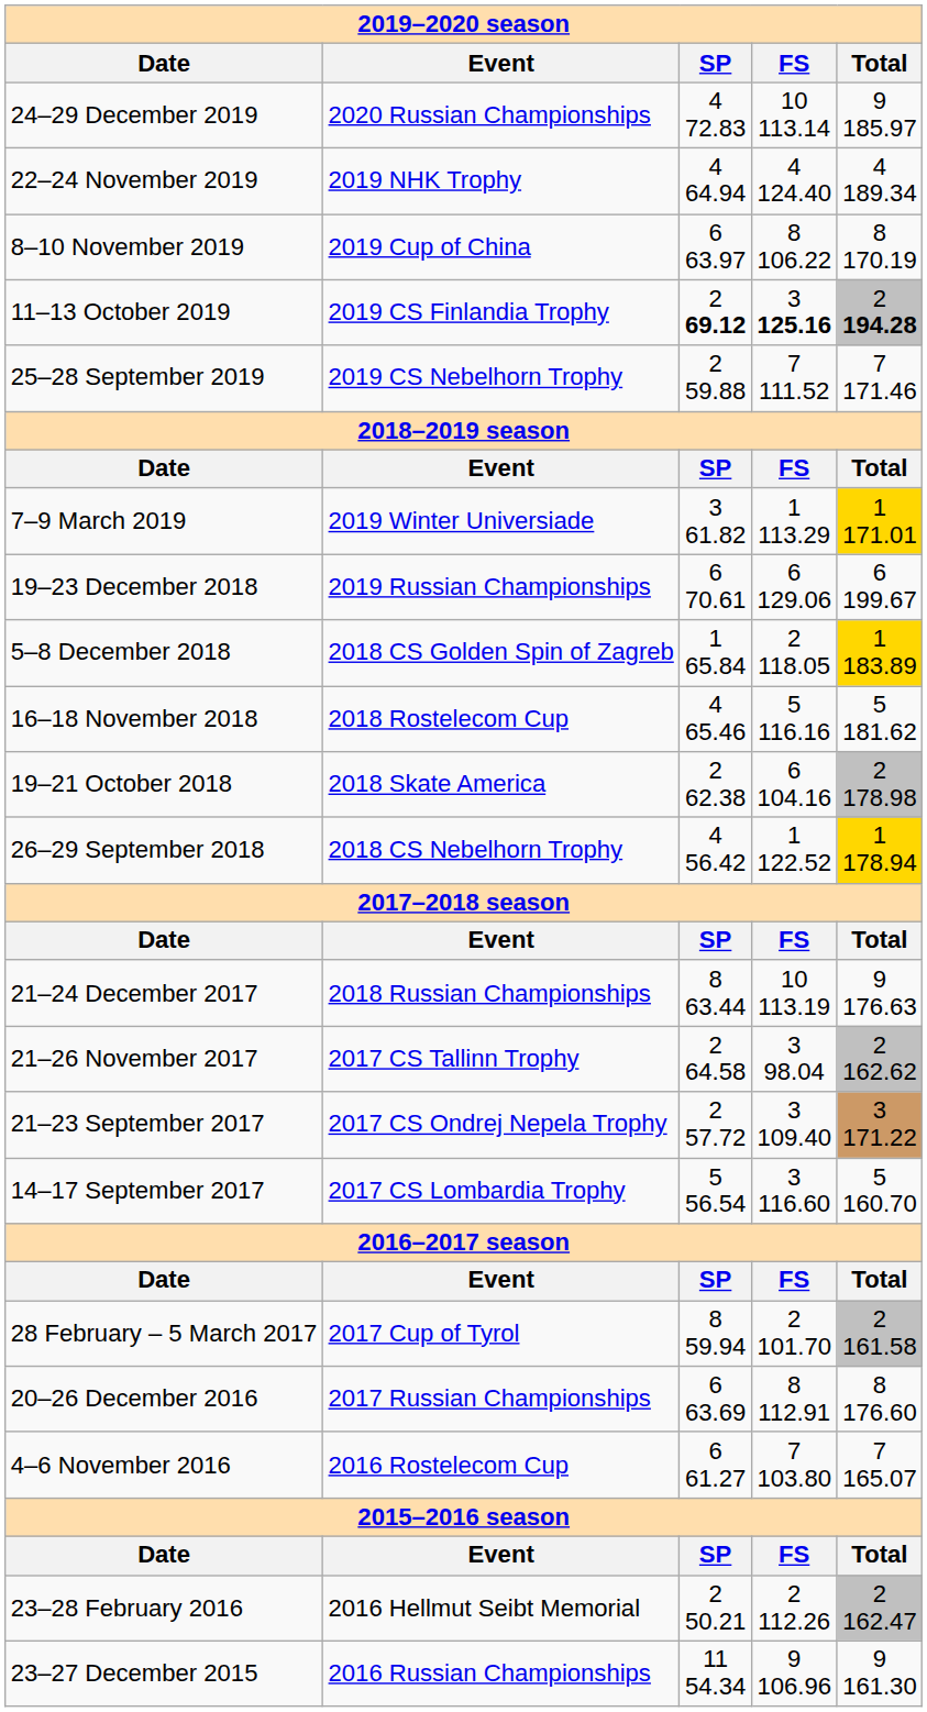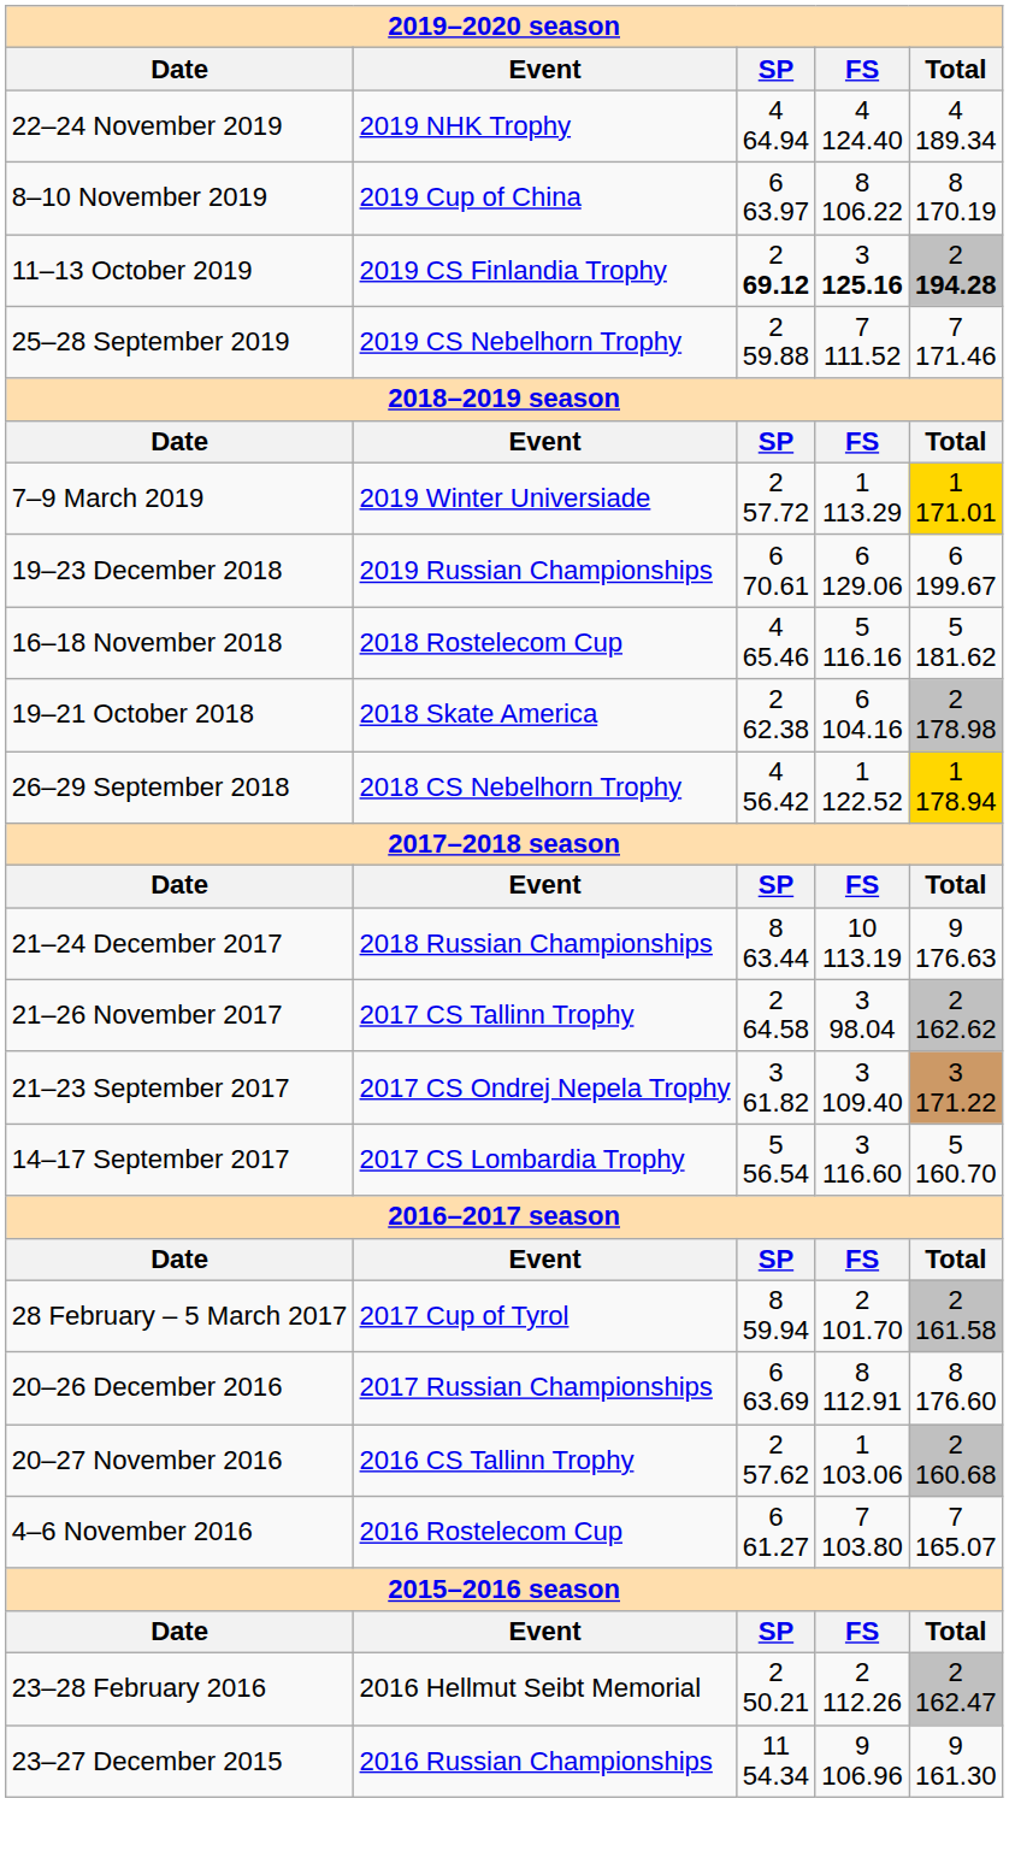 <table class="wikitable">
 <tr>
 <td colspan="5" style="background-color: #ffdead; " align="center"><a href='#'><strong>2019–2020 season</strong></a></td>
 </tr>
 <tr>
 <th>Date</th>
 <th>Event</th>
 <th><a href='#'>SP</a></th>
 <th><a href='#'>FS</a></th>
 <th>Total</th>
-</tr>
-<tr>
-<td>24–29 December 2019</td>
-<td><a href='#'>2020 Russian Championships</a></td>
-<td align=center>4 <br> 72.83</td>
-<td align=center>10 <br> 113.14</td>
-<td align=center>9 <br> 185.97</td>
 </tr>
 <tr>
 <td>22–24 November 2019</td>
 <td><a href='#'>2019 NHK Trophy</a></td>
 <td align=center>4 <br> 64.94</td>
 <td align=center>4 <br> 124.40</td>
 <td align=center>4 <br> 189.34</td>
 </tr>
 <tr>
 <td>8–10 November 2019</td>
 <td><a href='#'>2019 Cup of China</a></td>
 <td align=center>6 <br> 63.97</td>
 <td align=center>8 <br> 106.22</td>
 <td align=center>8 <br> 170.19</td>
 </tr>
 <tr>
 <td>11–13 October 2019</td>
 <td><a href='#'>2019 CS Finlandia Trophy</a></td>
 <td align=center>2 <br> <strong>69.12</strong></td>
 <td align=center>3 <br> <strong>125.16</strong></td>
 <td align=center bgcolor=silver>2 <br> <strong>194.28</strong></td>
 </tr>
 <tr>
 <td>25–28 September 2019</td>
 <td><a href='#'>2019 CS Nebelhorn Trophy</a></td>
 <td align=center>2 <br> 59.88</td>
 <td align=center>7 <br> 111.52</td>
 <td align=center>7 <br> 171.46</td>
 </tr>
 <tr>
 <td colspan="5" style="background-color: #ffdead; " align="center"><a href='#'><strong>2018–2019 season</strong></a></td>
 </tr>
 <tr>
 <th>Date</th>
 <th>Event</th>
 <th><a href='#'>SP</a></th>
 <th><a href='#'>FS</a></th>
 <th>Total</th>
 </tr>
 <tr>
 <td>7–9 March 2019</td>
 <td><a href='#'>2019 Winter Universiade</a></td>
-<td align=center>3 <br> 61.82</td>
+<td align=center>2 <br> 57.72</td>
 <td align=center>1 <br> 113.29</td>
 <td align=center bgcolor=gold>1 <br> 171.01</td>
 </tr>
 <tr>
 <td>19–23 December 2018</td>
 <td><a href='#'>2019 Russian Championships</a></td>
 <td align=center>6 <br> 70.61</td>
 <td align=center>6 <br> 129.06</td>
 <td align=center>6 <br> 199.67</td>
-</tr>
-<tr>
-<td>5–8 December 2018</td>
-<td><a href='#'>2018 CS Golden Spin of Zagreb</a></td>
-<td align=center>1 <br> 65.84</td>
-<td align=center>2 <br> 118.05</td>
-<td align=center bgcolor=gold>1 <br> 183.89</td>
 </tr>
 <tr>
 <td>16–18 November 2018</td>
 <td><a href='#'>2018 Rostelecom Cup</a></td>
 <td align=center>4 <br> 65.46</td>
 <td align=center>5 <br> 116.16</td>
 <td align=center>5 <br> 181.62</td>
 </tr>
 <tr>
 <td>19–21 October 2018</td>
 <td><a href='#'>2018 Skate America</a></td>
 <td align=center>2 <br> 62.38</td>
 <td align=center>6 <br> 104.16</td>
 <td align=center bgcolor=silver>2 <br> 178.98</td>
 </tr>
 <tr>
 <td>26–29 September 2018</td>
 <td><a href='#'>2018 CS Nebelhorn Trophy</a></td>
 <td align=center>4 <br> 56.42</td>
 <td align=center>1 <br> 122.52</td>
 <td align=center bgcolor=gold>1 <br> 178.94</td>
 </tr>
 <tr>
 <td colspan="5" style="background-color: #ffdead; " align="center"><a href='#'><strong>2017–2018 season</strong></a></td>
 </tr>
 <tr>
 <th>Date</th>
 <th>Event</th>
 <th><a href='#'>SP</a></th>
 <th><a href='#'>FS</a></th>
 <th>Total</th>
 </tr>
 <tr>
 <td>21–24 December 2017</td>
 <td><a href='#'>2018 Russian Championships</a></td>
 <td align=center>8 <br> 63.44</td>
 <td align=center>10 <br> 113.19</td>
 <td align=center>9 <br> 176.63</td>
 </tr>
 <tr>
 <td>21–26 November 2017</td>
 <td><a href='#'>2017 CS Tallinn Trophy</a></td>
 <td align=center>2 <br> 64.58</td>
 <td align=center>3 <br> 98.04</td>
 <td align=center bgcolor=silver>2 <br> 162.62</td>
 </tr>
 <tr>
 <td>21–23 September 2017</td>
 <td><a href='#'>2017 CS Ondrej Nepela Trophy</a></td>
-<td align=center>2 <br> 57.72</td>
+<td align=center>3 <br> 61.82</td>
 <td align=center>3 <br> 109.40</td>
 <td align=center bgcolor=cc9966>3 <br> 171.22</td>
 </tr>
 <tr>
 <td>14–17 September 2017</td>
 <td><a href='#'>2017 CS Lombardia Trophy</a></td>
 <td align=center>5 <br> 56.54</td>
 <td align=center>3 <br> 116.60</td>
 <td align=center>5 <br> 160.70</td>
 </tr>
 <tr>
 <td colspan="5" style="background-color: #ffdead; " align="center"><a href='#'><strong>2016–2017 season</strong></a></td>
 </tr>
 <tr>
 <th>Date</th>
 <th>Event</th>
 <th><a href='#'>SP</a></th>
 <th><a href='#'>FS</a></th>
 <th>Total</th>
 </tr>
 <tr>
 <td>28 February – 5 March 2017</td>
 <td><a href='#'>2017 Cup of Tyrol</a></td>
 <td align=center>8 <br> 59.94</td>
 <td align=center>2 <br> 101.70</td>
 <td align=center bgcolor=silver>2 <br> 161.58</td>
 </tr>
 <tr>
 <td>20–26 December 2016</td>
 <td><a href='#'>2017 Russian Championships</a></td>
 <td align=center>6 <br> 63.69</td>
 <td align=center>8 <br> 112.91</td>
 <td align=center>8 <br> 176.60</td>
 </tr>
 <tr>
+<td>20–27 November 2016</td>
+<td><a href='#'>2016 CS Tallinn Trophy</a></td>
+<td align=center>2 <br> 57.62</td>
+<td align=center>1 <br> 103.06</td>
+<td align=center bgcolor=silver>2 <br> 160.68</td>
+</tr>
+<tr>
 <td>4–6 November 2016</td>
 <td><a href='#'>2016 Rostelecom Cup</a></td>
 <td align=center>6 <br> 61.27</td>
 <td align=center>7 <br> 103.80</td>
 <td align=center>7 <br> 165.07</td>
 </tr>
 <tr>
 <td colspan="5" style="background-color: #ffdead; " align="center"><a href='#'><strong>2015–2016 season</strong></a></td>
 </tr>
 <tr>
 <th>Date</th>
 <th>Event</th>
 <th><a href='#'>SP</a></th>
 <th><a href='#'>FS</a></th>
 <th>Total</th>
 </tr>
 <tr>
 <td>23–28 February 2016</td>
 <td>2016 Hellmut Seibt Memorial</td>
 <td align=center>2 <br> 50.21</td>
 <td align=center>2 <br> 112.26</td>
 <td align=center bgcolor=silver>2 <br> 162.47</td>
 </tr>
 <tr>
 <td>23–27 December 2015</td>
 <td><a href='#'>2016 Russian Championships</a></td>
 <td align=center>11 <br> 54.34</td>
 <td align=center>9 <br> 106.96</td>
 <td align=center>9 <br> 161.30</td>
 </tr>
 </table>
